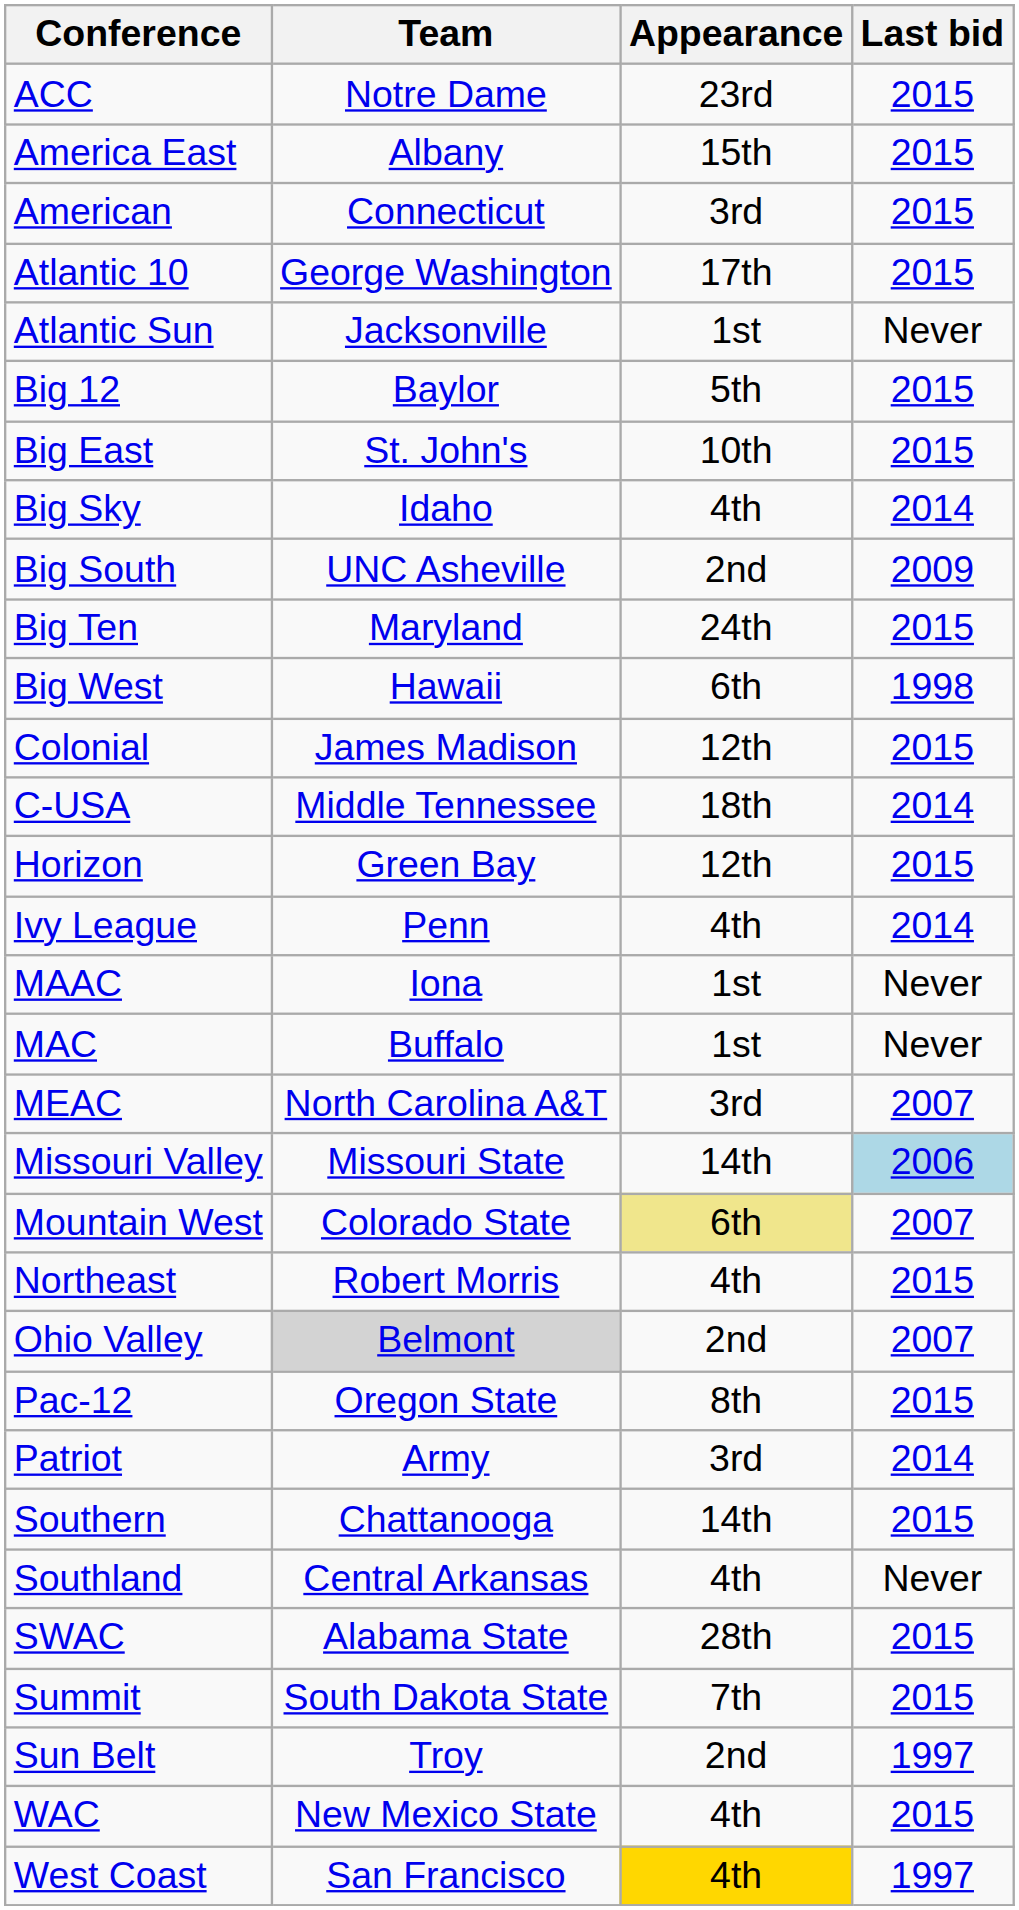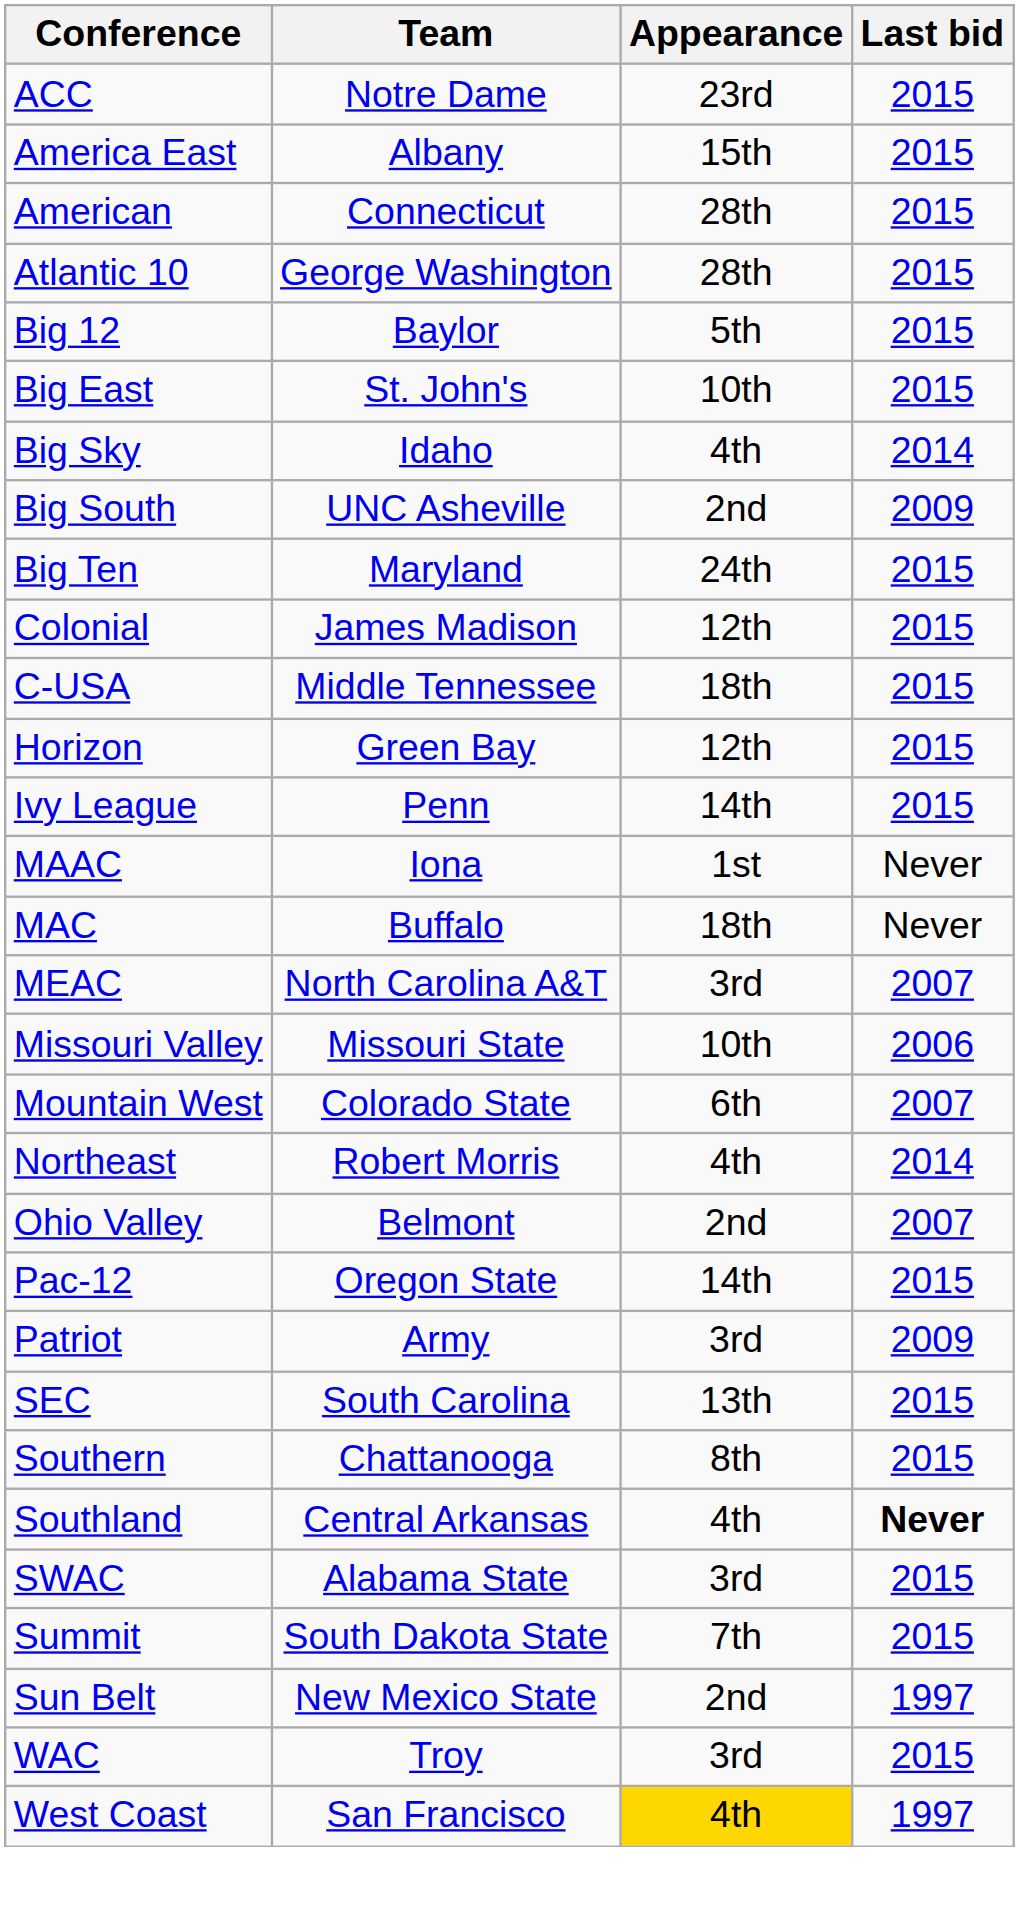 <table class="wikitable sortable" style="text-align: center;">
 <tr>
 <th>Conference</th>
 <th>Team</th>
 <th data-sort-type="number">Appearance</th>
 <th>Last bid</th>
 </tr>
 <tr>
 <td align=left><a href='#'>ACC</a></td>
 <td align=center><a href='#'>Notre Dame</a></td>
 <td align=center>23rd</td>
 <td align=center><a href='#'>2015</a></td>
 </tr>
 <tr>
 <td align=left><a href='#'>America East</a></td>
 <td align=center><a href='#'>Albany</a></td>
 <td align=center>15th</td>
 <td align=center><a href='#'>2015</a></td>
 </tr>
 <tr>
 <td align=left><a href='#'>American</a></td>
 <td align=center><a href='#'>Connecticut</a></td>
-<td align=center>3rd</td>
+<td align=center>28th</td>
 <td align=center><a href='#'>2015</a></td>
 </tr>
 <tr>
 <td align=left><a href='#'>Atlantic 10</a></td>
 <td align=center><a href='#'>George Washington</a></td>
-<td align=center>17th</td>
+<td align=center>28th</td>
 <td align=center><a href='#'>2015</a></td>
-</tr>
-<tr>
-<td align=left><a href='#'>Atlantic Sun</a></td>
-<td align=center><a href='#'>Jacksonville</a></td>
-<td align=center>1st</td>
-<td align=center>Never</td>
 </tr>
 <tr>
 <td align=left><a href='#'>Big 12</a></td>
 <td align=center><a href='#'>Baylor</a></td>
 <td align=center>5th</td>
 <td align=center><a href='#'>2015</a></td>
 </tr>
 <tr>
 <td align=left><a href='#'>Big East</a></td>
 <td align=center><a href='#'>St. John's</a></td>
 <td align=center>10th</td>
 <td align=center><a href='#'>2015</a></td>
 </tr>
 <tr>
 <td align=left><a href='#'>Big Sky</a></td>
 <td align=center><a href='#'>Idaho</a></td>
 <td align=center>4th</td>
 <td align=center><a href='#'>2014</a></td>
 </tr>
 <tr>
 <td align=left><a href='#'>Big South</a></td>
 <td align=center><a href='#'>UNC Asheville</a></td>
 <td align=center>2nd</td>
 <td align=center><a href='#'>2009</a></td>
 </tr>
 <tr>
 <td align=left><a href='#'>Big Ten</a></td>
 <td align=center><a href='#'>Maryland</a></td>
 <td align=center>24th</td>
 <td align=center><a href='#'>2015</a></td>
 </tr>
 <tr>
-<td align=left><a href='#'>Big West</a></td>
-<td align=center><a href='#'>Hawaii</a></td>
-<td align=center>6th</td>
-<td align=center><a href='#'>1998</a></td>
-</tr>
-<tr>
 <td align=left><a href='#'>Colonial</a></td>
 <td align=center><a href='#'>James Madison</a></td>
 <td align=center>12th</td>
 <td align=center><a href='#'>2015</a></td>
 </tr>
 <tr>
 <td align=left><a href='#'>C-USA</a></td>
 <td align=center><a href='#'>Middle Tennessee</a></td>
 <td align=center>18th</td>
-<td align=center><a href='#'>2014</a></td>
+<td align=center><a href='#'>2015</a></td>
 </tr>
 <tr>
 <td align=left><a href='#'>Horizon</a></td>
 <td align=center><a href='#'>Green Bay</a></td>
 <td align=center>12th</td>
 <td align=center><a href='#'>2015</a></td>
 </tr>
 <tr>
 <td align=left><a href='#'>Ivy League</a></td>
 <td align=center><a href='#'>Penn</a></td>
-<td align=center>4th</td>
-<td align=center><a href='#'>2014</a></td>
+<td align=center>14th</td>
+<td align=center><a href='#'>2015</a></td>
 </tr>
 <tr>
 <td align=left><a href='#'>MAAC</a></td>
 <td align=center><a href='#'>Iona</a></td>
 <td align=center>1st</td>
 <td align=center>Never</td>
 </tr>
 <tr>
 <td align=left><a href='#'>MAC</a></td>
 <td align=center><a href='#'>Buffalo</a></td>
-<td align=center>1st</td>
+<td align=center>18th</td>
 <td align=center>Never</td>
 </tr>
 <tr>
 <td align=left><a href='#'>MEAC</a></td>
 <td align=center><a href='#'>North Carolina A&T</a></td>
 <td align=center>3rd</td>
 <td align=center><a href='#'>2007</a></td>
 </tr>
 <tr>
 <td align=left><a href='#'>Missouri Valley</a></td>
 <td align=center><a href='#'>Missouri State</a></td>
-<td align=center>14th</td>
-<td align=center style="background: lightblue;"><a href='#'>2006</a></td>
+<td align=center>10th</td>
+<td align=center><a href='#'>2006</a></td>
 </tr>
 <tr>
 <td align=left><a href='#'>Mountain West</a></td>
 <td align=center><a href='#'>Colorado State</a></td>
-<td align=center style="background: khaki;">6th</td>
+<td align=center>6th</td>
 <td align=center><a href='#'>2007</a></td>
 </tr>
 <tr>
 <td align=left><a href='#'>Northeast</a></td>
 <td align=center><a href='#'>Robert Morris</a></td>
 <td align=center>4th</td>
-<td align=center><a href='#'>2015</a></td>
+<td align=center><a href='#'>2014</a></td>
 </tr>
 <tr>
 <td align=left><a href='#'>Ohio Valley</a></td>
-<td align=center style="background: lightgrey;"><a href='#'>Belmont</a></td>
+<td align=center><a href='#'>Belmont</a></td>
 <td align=center>2nd</td>
 <td align=center><a href='#'>2007</a></td>
 </tr>
 <tr>
 <td align=left><a href='#'>Pac-12</a></td>
 <td align=center><a href='#'>Oregon State</a></td>
-<td align=center>8th</td>
+<td align=center>14th</td>
 <td align=center><a href='#'>2015</a></td>
 </tr>
 <tr>
 <td align=left><a href='#'>Patriot</a></td>
 <td align=center><a href='#'>Army</a></td>
 <td align=center>3rd</td>
-<td align=center><a href='#'>2014</a></td>
+<td align=center><a href='#'>2009</a></td>
+</tr>
+<tr>
+<td align=left><a href='#'>SEC</a></td>
+<td align=center><a href='#'>South Carolina</a></td>
+<td align=center>13th</td>
+<td align=center><a href='#'>2015</a></td>
 </tr>
 <tr>
 <td align=left><a href='#'>Southern</a></td>
 <td align=center><a href='#'>Chattanooga</a></td>
-<td align=center>14th</td>
+<td align=center>8th</td>
 <td align=center><a href='#'>2015</a></td>
 </tr>
 <tr>
 <td align=left><a href='#'>Southland</a></td>
 <td align=center><a href='#'>Central Arkansas</a></td>
 <td align=center>4th</td>
-<td align=center>Never</td>
+<td align=center><strong>Never</strong></td>
 </tr>
 <tr>
 <td align=left><a href='#'>SWAC</a></td>
 <td align=center><a href='#'>Alabama State</a></td>
-<td align=center>28th</td>
+<td align=center>3rd</td>
 <td align=center><a href='#'>2015</a></td>
 </tr>
 <tr>
 <td align=left><a href='#'>Summit</a></td>
 <td align=center><a href='#'>South Dakota State</a></td>
 <td align=center>7th</td>
 <td align=center><a href='#'>2015</a></td>
 </tr>
 <tr>
 <td align=left><a href='#'>Sun Belt</a></td>
-<td align=center><a href='#'>Troy</a></td>
+<td align=center><a href='#'>New Mexico State</a></td>
 <td align=center>2nd</td>
 <td align=center><a href='#'>1997</a></td>
 </tr>
 <tr>
 <td align=left><a href='#'>WAC</a></td>
-<td align=center><a href='#'>New Mexico State</a></td>
-<td align=center>4th</td>
+<td align=center><a href='#'>Troy</a></td>
+<td align=center>3rd</td>
 <td align=center><a href='#'>2015</a></td>
 </tr>
 <tr>
 <td align=left><a href='#'>West Coast</a></td>
 <td align=center><a href='#'>San Francisco</a></td>
 <td align=center style="background: gold;">4th</td>
 <td align=center><a href='#'>1997</a></td>
 </tr>
 </table>
